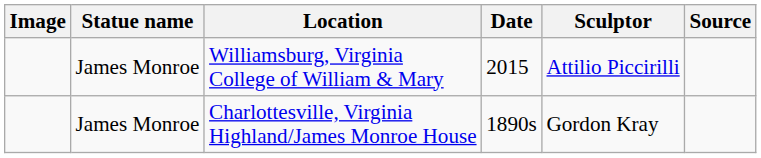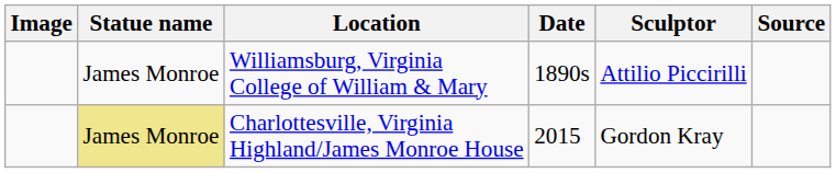 <table class="wikitable sortable">
 <tr>
 <th scope="col" class="unsortable">Image</th>
 <th scope="col">Statue name</th>
 <th scope="col">Location</th>
 <th scope="col">Date</th>
 <th scope="col">Sculptor</th>
 <th scope="col" class="unsortable">Source</th>
 </tr>
 <tr>
 <td></td>
 <td>James Monroe</td>
 <td><a href='#'>Williamsburg, Virginia</a><br><a href='#'>College of William & Mary</a></td>
-<td>2015</td>
+<td>1890s</td>
 <td><a href='#'>Attilio Piccirilli</a></td>
 <td></td>
 </tr>
 <tr>
 <td></td>
-<td>James Monroe</td>
+<td style="background: khaki;">James Monroe</td>
 <td><a href='#'>Charlottesville, Virginia</a><br><a href='#'>Highland/James Monroe House</a></td>
-<td>1890s</td>
+<td>2015</td>
 <td>Gordon Kray</td>
 <td></td>
 </tr>
 </table>
